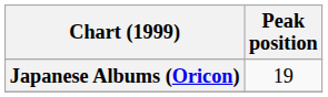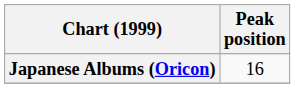 <table class="wikitable plainrowheaders">
 <tr>
 <th scope="col">Chart (1999)</th>
 <th scope="col">Peak<br>position</th>
 </tr>
 <tr>
 </tr>
 <tr>
 </tr>
 <tr>
 </tr>
 <tr>
 </tr>
 <tr>
 </tr>
 <tr>
 <th scope="row">Japanese Albums (<a href='#'>Oricon</a>)</th>
-<td align="center">19</td>
+<td align="center">16</td>
 </tr>
 <tr>
 </tr>
 <tr>
 </tr>
 <tr>
 </tr>
 <tr>
 </tr>
 </table>
